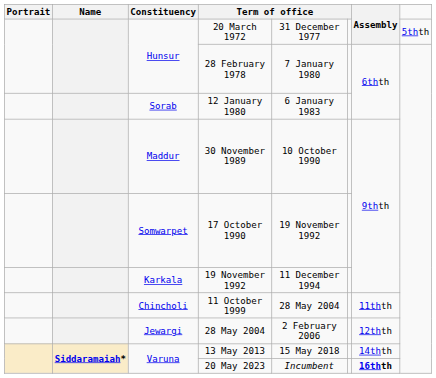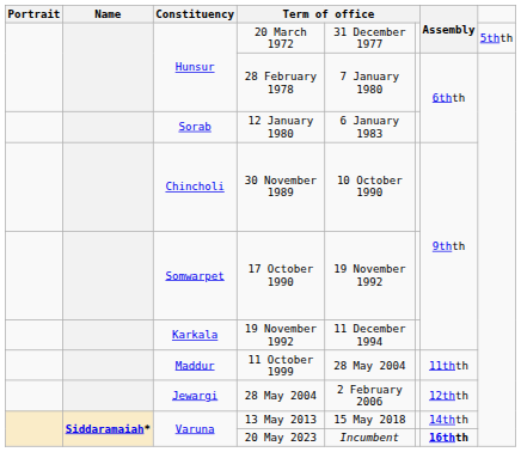 <table class="wikitable sortable" style="text-align:center">
 <tr align=center>
 <th class="unsortable">Portrait</th>
 <th scope="col" class="sortable">Name</th>
 <th scope="col">Constituency</th>
 <th colspan="3" scope="colgroup">Term of office</th>
 <th scope=col rowspan="2">Assembly</th>
 </tr>
 <tr align=center>
 <td rowspan="2" align="center" height="100px"></td>
 <th scope="row" rowspan="2"></th>
 <td rowspan="2"><a href='#'>Hunsur</a></td>
 <td>20 March 1972</td>
 <td>31 December 1977</td>
 <td></td>
 <td><a href='#'>5th</a>th</td>
 </tr>
 <tr align=center>
 <td>28 February 1978</td>
 <td>7 January 1980</td>
 <td></td>
 <td rowspan="2"><a href='#'>6th</a>th</td>
 </tr>
 <tr align=center>
 <td></td>
 <th scope="row"></th>
 <td><a href='#'>Sorab</a></td>
 <td>12 January 1980</td>
 <td>6 January 1983</td>
 <td></td>
 </tr>
 <tr align=center>
 <td align="center" height="100px"></td>
 <th scope="row"></th>
-<td><a href='#'>Maddur</a></td>
+<td><a href='#'>Chincholi</a></td>
 <td>30 November 1989</td>
 <td>10 October 1990</td>
 <td></td>
 <td rowspan="3"><a href='#'>9th</a>th</td>
 </tr>
 <tr align=center>
 <td align="center" height="100px"></td>
 <th scope="row"></th>
 <td><a href='#'>Somwarpet</a></td>
 <td>17 October 1990</td>
 <td>19 November 1992</td>
 <td></td>
 </tr>
 <tr align=center>
 <td></td>
 <th scope="row"></th>
 <td><a href='#'>Karkala</a></td>
 <td>19 November 1992</td>
 <td>11 December 1994</td>
 <td></td>
 </tr>
 <tr align=center>
 <td></td>
 <th scope="row"></th>
-<td><a href='#'>Chincholi</a></td>
+<td><a href='#'>Maddur</a></td>
 <td>11 October 1999</td>
 <td>28 May 2004</td>
 <td></td>
 <td><a href='#'>11th</a>th</td>
 </tr>
 <tr align=center>
 <td></td>
 <th scope="row"></th>
 <td><a href='#'>Jewargi</a></td>
 <td>28 May 2004</td>
 <td>2 February 2006</td>
 <td></td>
 <td><a href='#'>12th</a>th</td>
 </tr>
 <tr align=center>
 <td rowspan=2 style="background:#faecc8;text-align:center;"></td>
 <th scope="row" rowspan=2 style="background:#faecc8;text-align:center;"><a href='#'>Siddaramaiah</a>*</th>
 <td rowspan ="2"><a href='#'>Varuna</a></td>
 <td>13 May 2013</td>
 <td>15 May 2018</td>
 <td></td>
 <td><a href='#'>14th</a>th</td>
 </tr>
 <tr align=center>
 <td>20 May 2023</td>
 <td><em>Incumbent</em></td>
 <td></td>
 <td><strong><a href='#'>16th</a>th</strong></td>
 </tr>
 </table>
